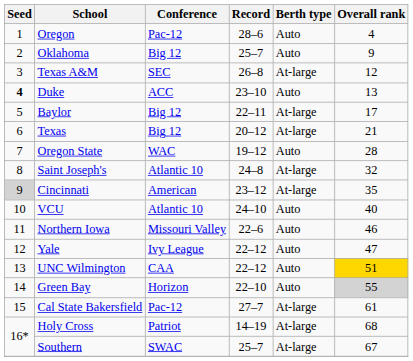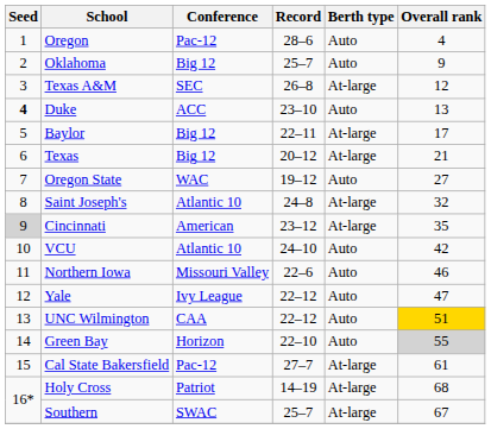 <table class="wikitable sortable">
 <tr>
 <th>Seed</th>
 <th>School</th>
 <th>Conference</th>
 <th>Record</th>
 <th>Berth type</th>
 <th>Overall rank</th>
 </tr>
 <tr>
 <td align=center>1</td>
 <td><a href='#'>Oregon</a></td>
 <td><a href='#'>Pac-12</a></td>
 <td align=center>28–6</td>
 <td>Auto</td>
 <td align=center>4</td>
 </tr>
 <tr>
 <td align=center>2</td>
 <td><a href='#'>Oklahoma</a></td>
 <td><a href='#'>Big 12</a></td>
 <td align=center>25–7</td>
 <td>Auto</td>
 <td align=center>9</td>
 </tr>
 <tr>
 <td align=center>3</td>
 <td><a href='#'>Texas A&M</a></td>
 <td><a href='#'>SEC</a></td>
 <td align=center>26–8</td>
 <td>At-large</td>
 <td align=center>12</td>
 </tr>
 <tr>
 <td align=center><strong>4</strong></td>
 <td><a href='#'>Duke</a></td>
 <td><a href='#'>ACC</a></td>
 <td align=center>23–10</td>
 <td>Auto</td>
 <td align=center>13</td>
 </tr>
 <tr>
 <td align=center>5</td>
 <td><a href='#'>Baylor</a></td>
 <td><a href='#'>Big 12</a></td>
 <td align=center>22–11</td>
 <td>At-large</td>
 <td align=center>17</td>
 </tr>
 <tr>
 <td align=center>6</td>
 <td><a href='#'>Texas</a></td>
 <td><a href='#'>Big 12</a></td>
 <td align=center>20–12</td>
 <td>At-large</td>
 <td align=center>21</td>
 </tr>
 <tr>
 <td align=center>7</td>
 <td><a href='#'>Oregon State</a></td>
 <td><a href='#'>WAC</a></td>
 <td align=center>19–12</td>
 <td>Auto</td>
-<td align=center>28</td>
+<td align=center>27</td>
 </tr>
 <tr>
 <td align=center>8</td>
 <td><a href='#'>Saint Joseph's</a></td>
 <td><a href='#'>Atlantic 10</a></td>
 <td align=center>24–8</td>
 <td>At-large</td>
 <td align=center>32</td>
 </tr>
 <tr>
 <td align=center style="background: lightgrey;">9</td>
 <td><a href='#'>Cincinnati</a></td>
 <td><a href='#'>American</a></td>
 <td align=center>23–12</td>
 <td>At-large</td>
 <td align=center>35</td>
 </tr>
 <tr>
 <td align=center>10</td>
 <td><a href='#'>VCU</a></td>
 <td><a href='#'>Atlantic 10</a></td>
 <td align=center>24–10</td>
 <td>Auto</td>
-<td align=center>40</td>
+<td align=center>42</td>
 </tr>
 <tr>
 <td align=center>11</td>
 <td><a href='#'>Northern Iowa</a></td>
 <td><a href='#'>Missouri Valley</a></td>
 <td align=center>22–6</td>
 <td>Auto</td>
 <td align=center>46</td>
 </tr>
 <tr>
 <td align=center>12</td>
 <td><a href='#'>Yale</a></td>
 <td><a href='#'>Ivy League</a></td>
 <td align=center>22–12</td>
 <td>Auto</td>
 <td align=center>47</td>
 </tr>
 <tr>
 <td align=center>13</td>
 <td><a href='#'>UNC Wilmington</a></td>
 <td><a href='#'>CAA</a></td>
 <td align=center>22–12</td>
 <td>Auto</td>
 <td align=center style="background: gold;">51</td>
 </tr>
 <tr>
 <td align=center>14</td>
 <td><a href='#'>Green Bay</a></td>
 <td><a href='#'>Horizon</a></td>
 <td align=center>22–10</td>
 <td>Auto</td>
 <td align=center style="background: lightgrey;">55</td>
 </tr>
 <tr>
 <td align=center>15</td>
 <td><a href='#'>Cal State Bakersfield</a></td>
 <td><a href='#'>Pac-12</a></td>
 <td align=center>27–7</td>
 <td>At-large</td>
 <td align=center>61</td>
 </tr>
 <tr>
 <td rowspan=2 align=center>16*</td>
 <td><a href='#'>Holy Cross</a></td>
 <td><a href='#'>Patriot</a></td>
 <td align=center>14–19</td>
 <td>At-large</td>
 <td align=center>68</td>
 </tr>
 <tr>
 <td><a href='#'>Southern</a></td>
 <td><a href='#'>SWAC</a></td>
 <td align=center>25–7</td>
 <td>At-large</td>
 <td align=center>67</td>
 </tr>
 <tr>
 </tr>
 </table>
